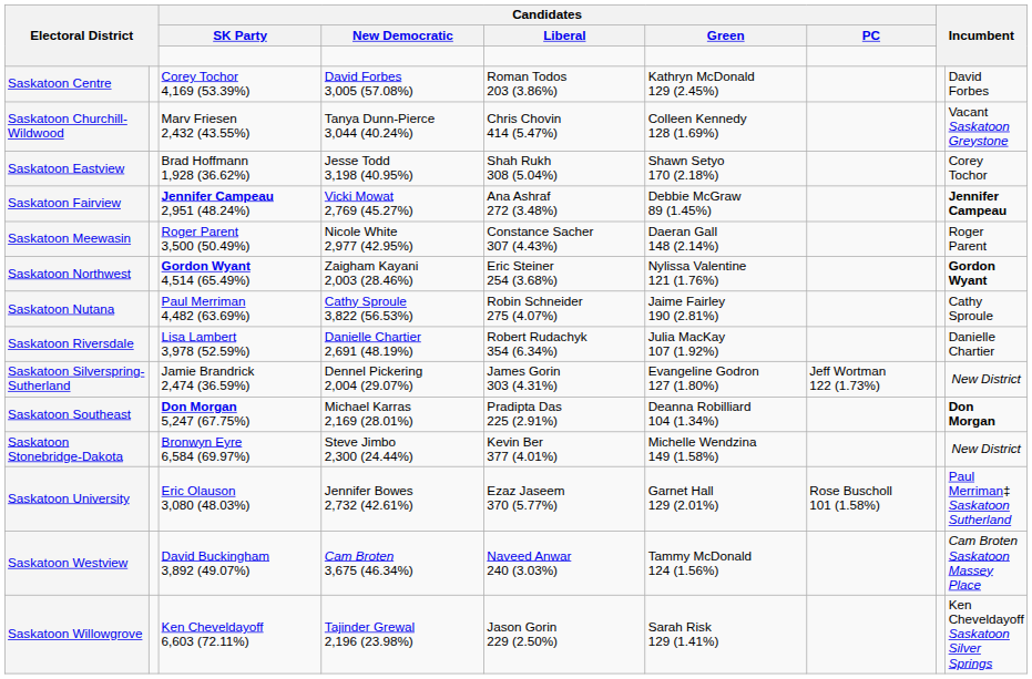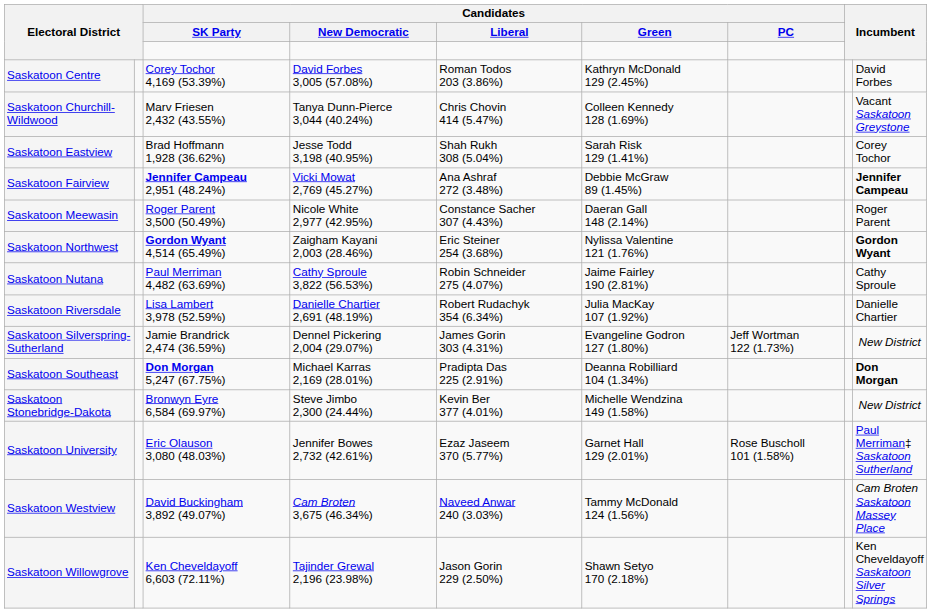 <table class="wikitable" style="width:100%;">
 <tr>
 <th style="width:16%;" rowspan="3" colspan="2">Electoral District</th>
 <th colspan=5>Candidates</th>
 <th style="width:14%;" rowspan="3" colspan="2">Incumbent</th>
 </tr>
 <tr>
 <th style="width:17.5%;"><a href='#'>SK Party</a></th>
 <th style="width:17.5%;"><a href='#'>New Democratic</a></th>
 <th style="width:17.5%;"><a href='#'>Liberal</a></th>
 <th style="width:17.5%;"><a href='#'>Green</a></th>
 <th style="width:17.5%;"><a href='#'>PC</a></th>
 </tr>
 <tr>
 <td width=17.5% > </td>
 <td width=17.5% > </td>
 <td width=17.5% > </td>
 <td width=17.5% > </td>
 <td width=17.5% > </td>
 </tr>
 <tr>
 <td style="background:whitesmoke;"><a href='#'>Saskatoon Centre</a></td>
 <td> </td>
 <td><a href='#'>Corey Tochor</a><br>4,169 (53.39%)</td>
 <td><a href='#'>David Forbes</a><br>3,005 (57.08%)</td>
 <td>Roman Todos<br>203 (3.86%)</td>
 <td>Kathryn McDonald<br>129 (2.45%)</td>
 <td></td>
 <td> </td>
 <td>David Forbes</td>
 </tr>
 <tr>
 <td style="background:whitesmoke;"><a href='#'>Saskatoon Churchill-Wildwood</a></td>
 <td> </td>
 <td>Marv Friesen<br>2,432 (43.55%)</td>
 <td>Tanya Dunn-Pierce<br>3,044 (40.24%)</td>
 <td>Chris Chovin<br>414 (5.47%)</td>
 <td>Colleen Kennedy<br>128 (1.69%)</td>
 <td></td>
 <td></td>
 <td>Vacant <br><span><em><a href='#'>Saskatoon Greystone</a></em></span></td>
 </tr>
 <tr>
 <td style="background:whitesmoke;"><a href='#'>Saskatoon Eastview</a></td>
 <td> </td>
 <td>Brad Hoffmann<br>1,928 (36.62%)</td>
 <td>Jesse Todd<br>3,198 (40.95%)</td>
 <td>Shah Rukh<br>308 (5.04%)</td>
-<td>Shawn Setyo<br>170 (2.18%)</td>
+<td>Sarah Risk<br>129 (1.41%)</td>
 <td></td>
 <td> </td>
 <td>Corey Tochor</td>
 </tr>
 <tr>
 <td style="background:whitesmoke;"><a href='#'>Saskatoon Fairview</a></td>
 <td> </td>
 <td><strong><a href='#'>Jennifer Campeau</a></strong><br>2,951 (48.24%)</td>
 <td><a href='#'>Vicki Mowat</a><br>2,769 (45.27%)</td>
 <td>Ana Ashraf<br>272 (3.48%)</td>
 <td>Debbie McGraw<br>89 (1.45%)</td>
 <td></td>
 <td> </td>
 <td><strong>Jennifer Campeau</strong></td>
 </tr>
 <tr>
 <td style="background:whitesmoke;"><a href='#'>Saskatoon Meewasin</a></td>
 <td> </td>
 <td><a href='#'>Roger Parent</a><br>3,500 (50.49%)</td>
 <td>Nicole White<br>2,977 (42.95%)</td>
 <td>Constance Sacher<br>307 (4.43%)</td>
 <td>Daeran Gall<br>148 (2.14%)</td>
 <td></td>
 <td> </td>
 <td>Roger Parent</td>
 </tr>
 <tr>
 <td style="background:whitesmoke;"><a href='#'>Saskatoon Northwest</a></td>
 <td> </td>
 <td><strong><a href='#'>Gordon Wyant</a></strong><br>4,514 (65.49%)</td>
 <td>Zaigham Kayani<br>2,003 (28.46%)</td>
 <td>Eric Steiner<br>254 (3.68%)</td>
 <td>Nylissa Valentine<br>121 (1.76%)</td>
 <td></td>
 <td> </td>
 <td><strong>Gordon Wyant</strong></td>
 </tr>
 <tr>
 <td style="background:whitesmoke;"><a href='#'>Saskatoon Nutana</a></td>
 <td> </td>
 <td><a href='#'>Paul Merriman</a><br>4,482 (63.69%)</td>
 <td><a href='#'>Cathy Sproule</a><br>3,822 (56.53%)</td>
 <td>Robin Schneider<br>275 (4.07%)</td>
 <td>Jaime Fairley<br>190 (2.81%)</td>
 <td></td>
 <td> </td>
 <td>Cathy Sproule</td>
 </tr>
 <tr>
 <td style="background:whitesmoke;"><a href='#'>Saskatoon Riversdale</a></td>
 <td> </td>
 <td><a href='#'>Lisa Lambert</a><br>3,978 (52.59%)</td>
 <td><a href='#'>Danielle Chartier</a><br>2,691 (48.19%)</td>
 <td>Robert Rudachyk<br>354 (6.34%)</td>
 <td>Julia MacKay<br>107 (1.92%)</td>
 <td></td>
 <td> </td>
 <td>Danielle Chartier</td>
 </tr>
 <tr>
 <td style="background:whitesmoke;"><a href='#'>Saskatoon Silverspring-Sutherland</a></td>
 <td> </td>
 <td>Jamie Brandrick<br>2,474 (36.59%)</td>
 <td>Dennel Pickering<br>2,004 (29.07%)</td>
 <td>James Gorin<br>303 (4.31%)</td>
 <td>Evangeline Godron<br>127 (1.80%)</td>
 <td>Jeff Wortman<br>122 (1.73%)</td>
 <td> </td>
 <td style="text-align:center;" colspan=2><em>New District</em></td>
 </tr>
 <tr>
 <td style="background:whitesmoke;"><a href='#'>Saskatoon Southeast</a></td>
 <td> </td>
 <td><strong><a href='#'>Don Morgan</a></strong><br>5,247 (67.75%)</td>
 <td>Michael Karras<br>2,169 (28.01%)</td>
 <td>Pradipta Das<br>225 (2.91%)</td>
 <td>Deanna Robilliard<br>104 (1.34%)</td>
 <td></td>
 <td> </td>
 <td><strong>Don Morgan</strong></td>
 </tr>
 <tr>
 <td style="background:whitesmoke;"><a href='#'>Saskatoon Stonebridge-Dakota</a></td>
 <td> </td>
 <td><a href='#'>Bronwyn Eyre</a><br>6,584 (69.97%)</td>
 <td>Steve Jimbo<br>2,300 (24.44%)</td>
 <td>Kevin Ber<br>377 (4.01%)</td>
 <td>Michelle Wendzina<br>149 (1.58%)</td>
 <td></td>
 <td> </td>
 <td style="text-align:center;" colspan=2><em>New District</em></td>
 </tr>
 <tr>
 <td style="background:whitesmoke;"><a href='#'>Saskatoon University</a></td>
 <td> </td>
 <td><a href='#'>Eric Olauson</a><br>3,080 (48.03%)</td>
 <td>Jennifer Bowes<br>2,732 (42.61%)</td>
 <td>Ezaz Jaseem<br>370 (5.77%)</td>
 <td>Garnet Hall<br>129 (2.01%)</td>
 <td>Rose Buscholl<br>101 (1.58%)</td>
 <td> </td>
 <td><a href='#'>Paul Merriman</a>‡ <br><span><em><a href='#'>Saskatoon Sutherland</a></em></span></td>
 </tr>
 <tr>
 <td style="background:whitesmoke;"><a href='#'>Saskatoon Westview</a></td>
 <td> </td>
 <td><a href='#'>David Buckingham</a><br>3,892 (49.07%)</td>
 <td><em><a href='#'>Cam Broten</a></em><br>3,675 (46.34%)</td>
 <td><a href='#'>Naveed Anwar</a><br>240 (3.03%)</td>
 <td>Tammy McDonald<br>124 (1.56%)</td>
 <td></td>
 <td> </td>
 <td><em>Cam Broten</em><br><span><em><a href='#'>Saskatoon Massey Place</a></em></span></td>
 </tr>
 <tr>
 <td style="background:whitesmoke;"><a href='#'>Saskatoon Willowgrove</a></td>
 <td> </td>
 <td><a href='#'>Ken Cheveldayoff</a><br>6,603 (72.11%)</td>
 <td><a href='#'>Tajinder Grewal</a><br>2,196 (23.98%)</td>
 <td>Jason Gorin<br>229 (2.50%)</td>
-<td>Sarah Risk<br>129 (1.41%)</td>
+<td>Shawn Setyo<br>170 (2.18%)</td>
 <td></td>
 <td> </td>
 <td>Ken Cheveldayoff <br><span><em><a href='#'>Saskatoon Silver Springs</a></em></span></td>
 </tr>
 </table>
